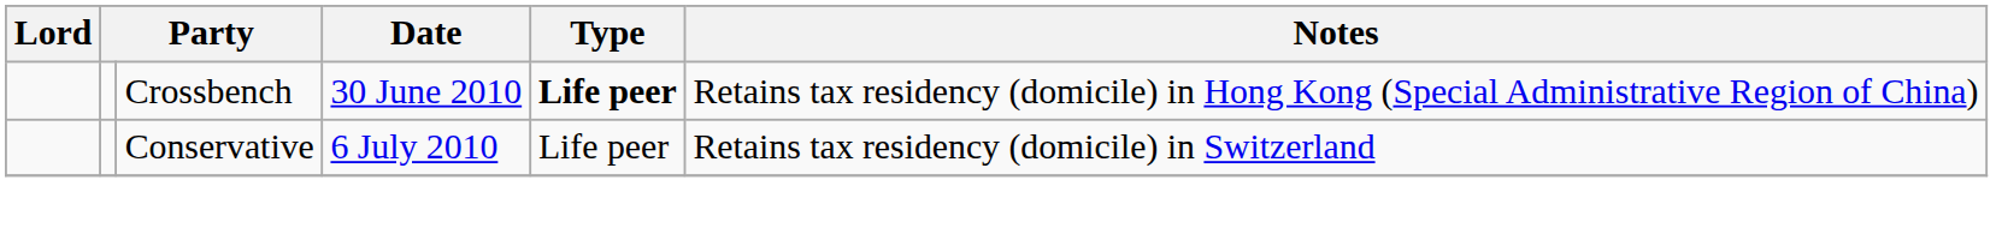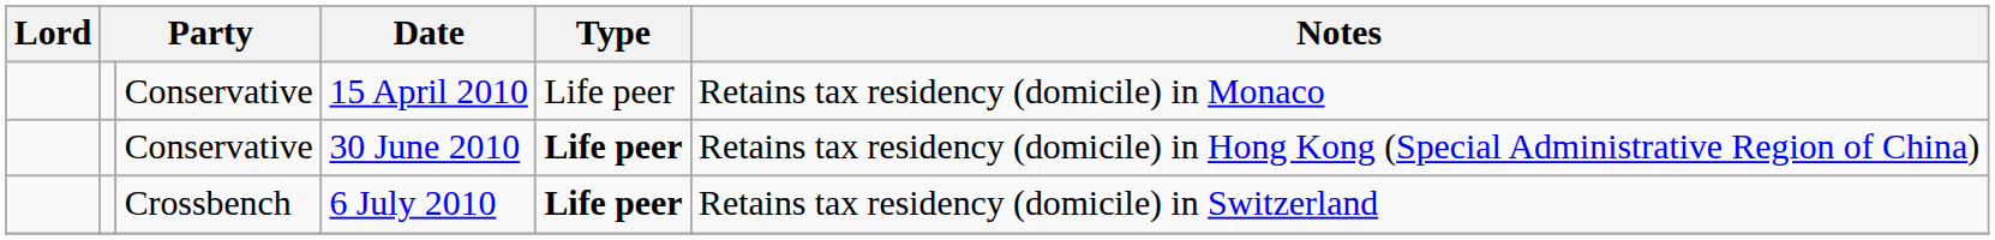 <table class="wikitable sortable">
 <tr>
 <th>Lord</th>
 <th colspan=2>Party</th>
 <th>Date</th>
 <th>Type</th>
 <th>Notes</th>
 </tr>
 <tr>
 <td></td>
 <td></td>
-<td>Crossbench</td>
+<td>Conservative</td>
+<td><a href='#'>15 April 2010</a></td>
+<td>Life peer</td>
+<td>Retains tax residency (domicile) in <a href='#'>Monaco</a></td>
+</tr>
+<tr>
+<td></td>
+<td></td>
+<td>Conservative</td>
 <td><a href='#'>30 June 2010</a></td>
 <td><strong>Life peer</strong></td>
 <td>Retains tax residency (domicile) in <a href='#'>Hong Kong</a> (<a href='#'>Special Administrative Region of China</a>)</td>
 </tr>
 <tr>
 <td></td>
 <td></td>
-<td>Conservative</td>
+<td>Crossbench</td>
 <td><a href='#'>6 July 2010</a></td>
-<td>Life peer</td>
+<td><strong>Life peer</strong></td>
 <td>Retains tax residency (domicile) in <a href='#'>Switzerland</a></td>
 </tr>
 <tr>
 </tr>
 </table>
